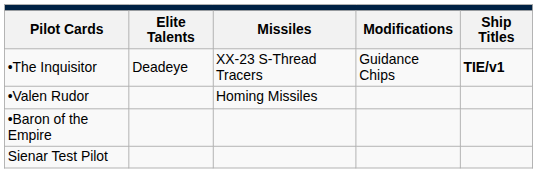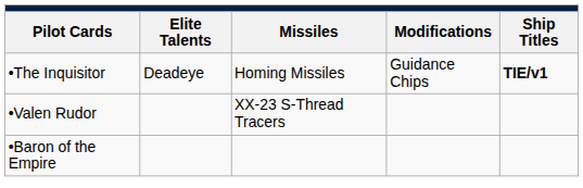 <table class="wikitable">
 <tr style="background:#002244;">
 <td colspan="5"></td>
 </tr>
 <tr style="background:#f0f0f0;">
 <th>Pilot Cards</th>
 <th>Elite Talents</th>
 <th>Missiles</th>
 <th>Modifications</th>
 <th>Ship Titles</th>
 </tr>
 <tr>
 <td>•The Inquisitor</td>
 <td>Deadeye</td>
-<td>XX-23 S-Thread Tracers</td>
+<td>Homing Missiles</td>
 <td>Guidance Chips</td>
 <td><strong>TIE/v1</strong></td>
 </tr>
 <tr>
 <td Valen Rudor>•Valen Rudor</td>
 <td></td>
-<td>Homing Missiles</td>
+<td>XX-23 S-Thread Tracers</td>
 <td></td>
 <td></td>
 </tr>
 <tr>
 <td>•Baron of the Empire</td>
 <td></td>
 <td></td>
 <td></td>
 <td></td>
 </tr>
-<tr>
-<td>Sienar Test Pilot</td>
-<td></td>
-<td></td>
-<td></td>
-<td></td>
-</tr>
 </table>
